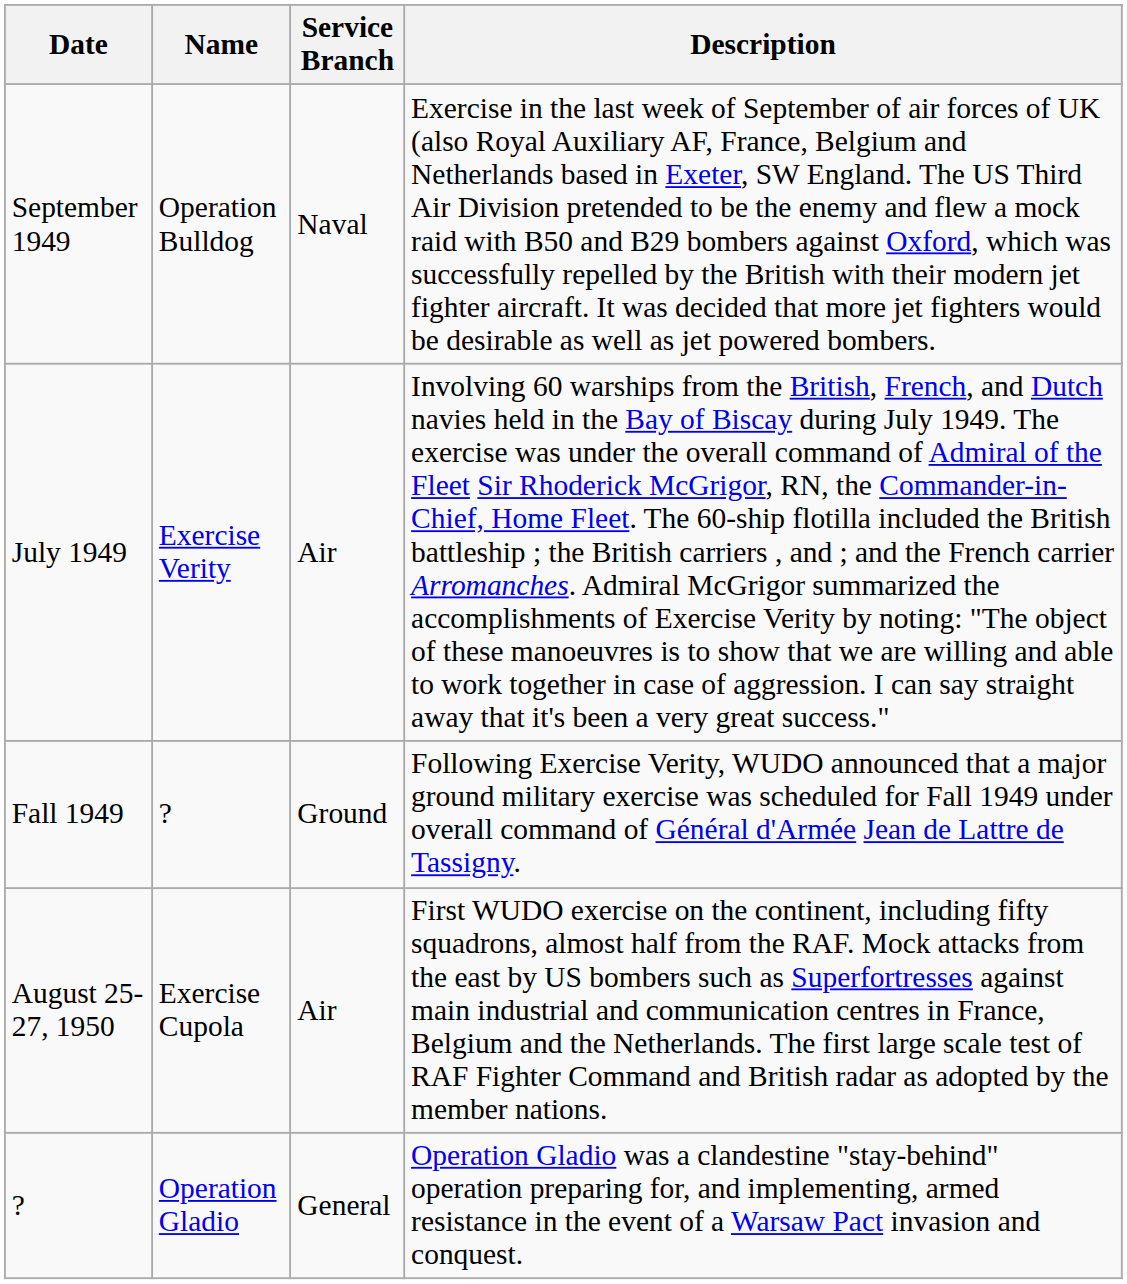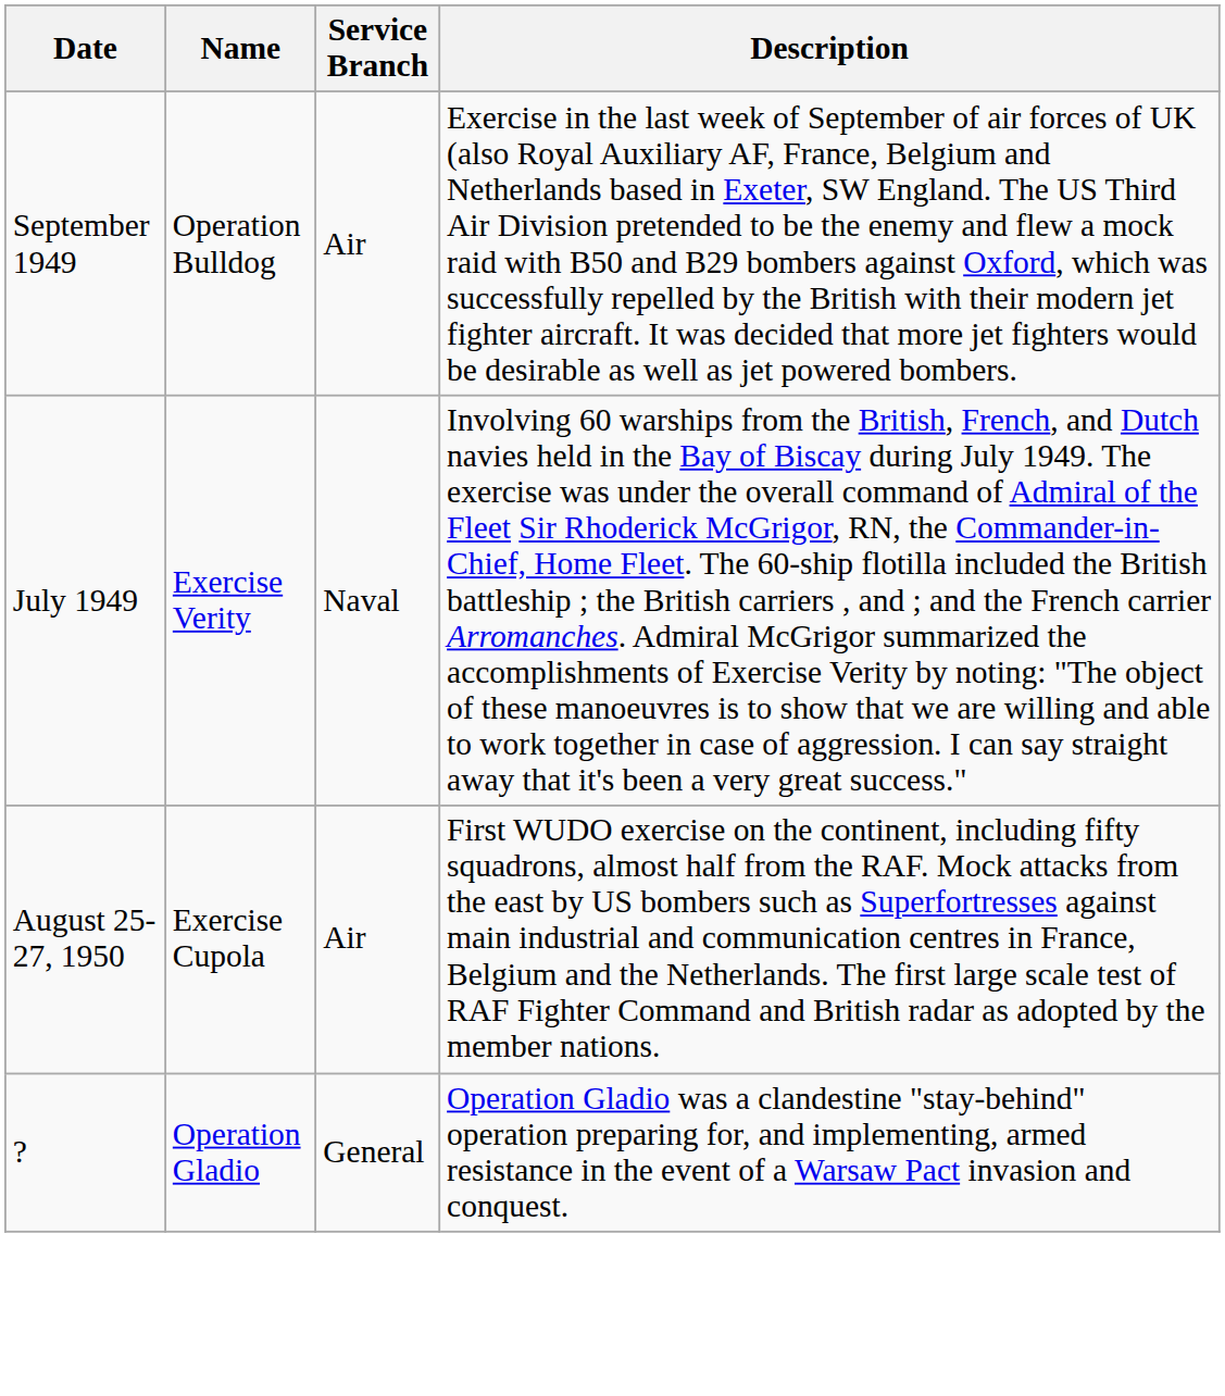 <table class="wikitable">
 <tr>
 <th>Date</th>
 <th>Name</th>
 <th>Service Branch</th>
 <th>Description</th>
 </tr>
 <tr>
 <td>September 1949</td>
 <td>Operation Bulldog</td>
-<td>Naval</td>
+<td>Air</td>
 <td>Exercise in the last week of September of air forces of UK (also Royal Auxiliary AF, France, Belgium and Netherlands based in <a href='#'>Exeter</a>, SW England. The US Third Air Division pretended to be the enemy and flew a mock raid with B50 and B29 bombers against <a href='#'>Oxford</a>, which was successfully repelled by the British with their modern jet fighter aircraft. It was decided that more jet fighters would be desirable as well as jet powered bombers.</td>
 </tr>
 <tr>
 <td>July 1949</td>
 <td><a href='#'>Exercise Verity</a></td>
-<td>Air</td>
+<td>Naval</td>
 <td>Involving 60 warships from the <a href='#'>British</a>, <a href='#'>French</a>, and <a href='#'>Dutch</a> navies held in the <a href='#'>Bay of Biscay</a> during July 1949. The exercise was under the overall command of <a href='#'>Admiral of the Fleet</a> <a href='#'>Sir Rhoderick McGrigor</a>, RN, the <a href='#'>Commander-in-Chief, Home Fleet</a>. The 60-ship flotilla included the British battleship ; the British carriers ,  and ; and the French carrier <a href='#'><em>Arromanches</em></a>. Admiral McGrigor summarized the accomplishments of Exercise Verity by noting: "The object of these manoeuvres is to show that we are willing and able to work together in case of aggression. I can say straight away that it's been a very great success."</td>
-</tr>
-<tr>
-<td>Fall 1949</td>
-<td>?</td>
-<td>Ground</td>
-<td>Following Exercise Verity, WUDO announced that a major ground military exercise was scheduled for Fall 1949 under overall command of <a href='#'>Général d'Armée</a> <a href='#'>Jean de Lattre de Tassigny</a>.</td>
 </tr>
 <tr>
 <td>August 25-27, 1950</td>
 <td>Exercise Cupola</td>
 <td>Air</td>
 <td>First WUDO exercise on the continent, including fifty squadrons, almost half from the RAF. Mock attacks from the east by US bombers such as <a href='#'>Superfortresses</a> against main industrial and communication centres in France, Belgium and the Netherlands. The first large scale test of RAF Fighter Command and British radar as adopted by the member nations.</td>
 </tr>
 <tr>
 <td>?</td>
 <td><a href='#'>Operation Gladio</a></td>
 <td>General</td>
 <td><a href='#'>Operation Gladio</a> was a clandestine "stay-behind" operation preparing for, and implementing, armed resistance in the event of a <a href='#'>Warsaw Pact</a> invasion and conquest.</td>
 </tr>
 </table>
